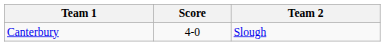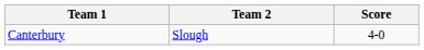 <table class="wikitable" style="font-size: 100%">
 <tr>
 <th width=200>Team 1</th>
+<th width=200>Team 2</th>
 <th width=100>Score</th>
-<th width=200>Team 2</th>
 </tr>
 <tr>
 <td><a href='#'>Canterbury</a></td>
+<td><a href='#'>Slough</a></td>
 <td align=center>4-0</td>
-<td><a href='#'>Slough</a></td>
 </tr>
 </table>
